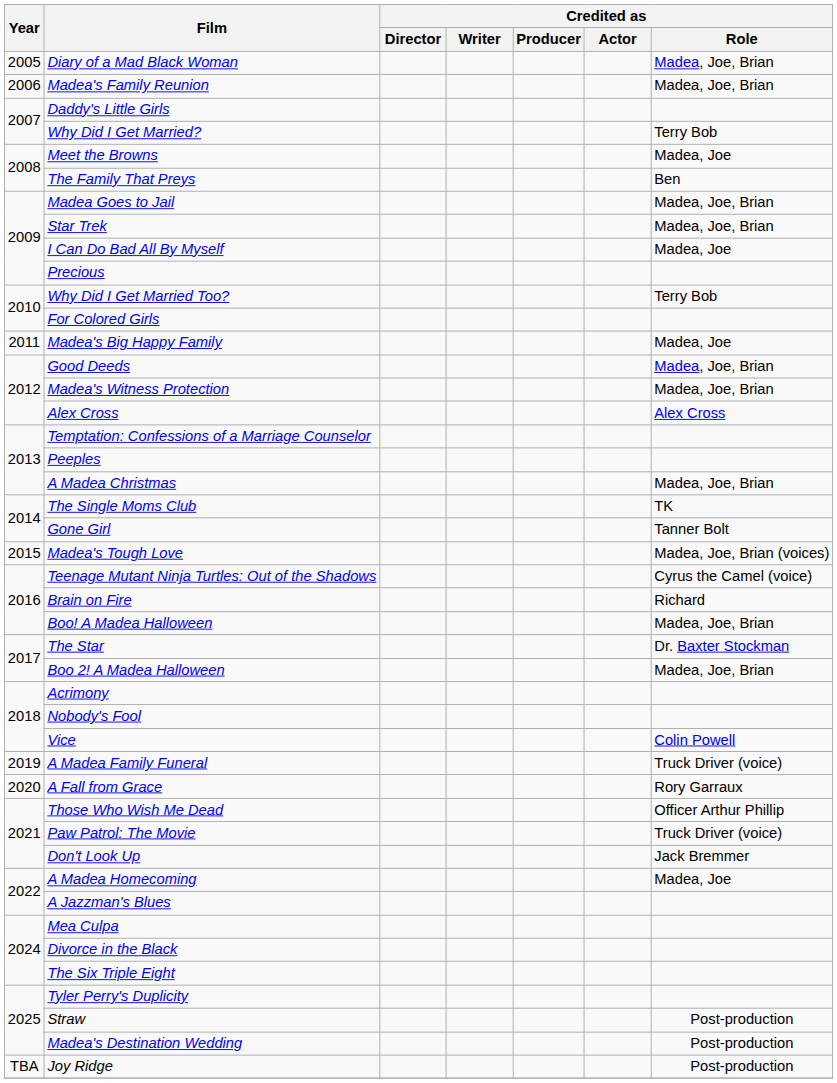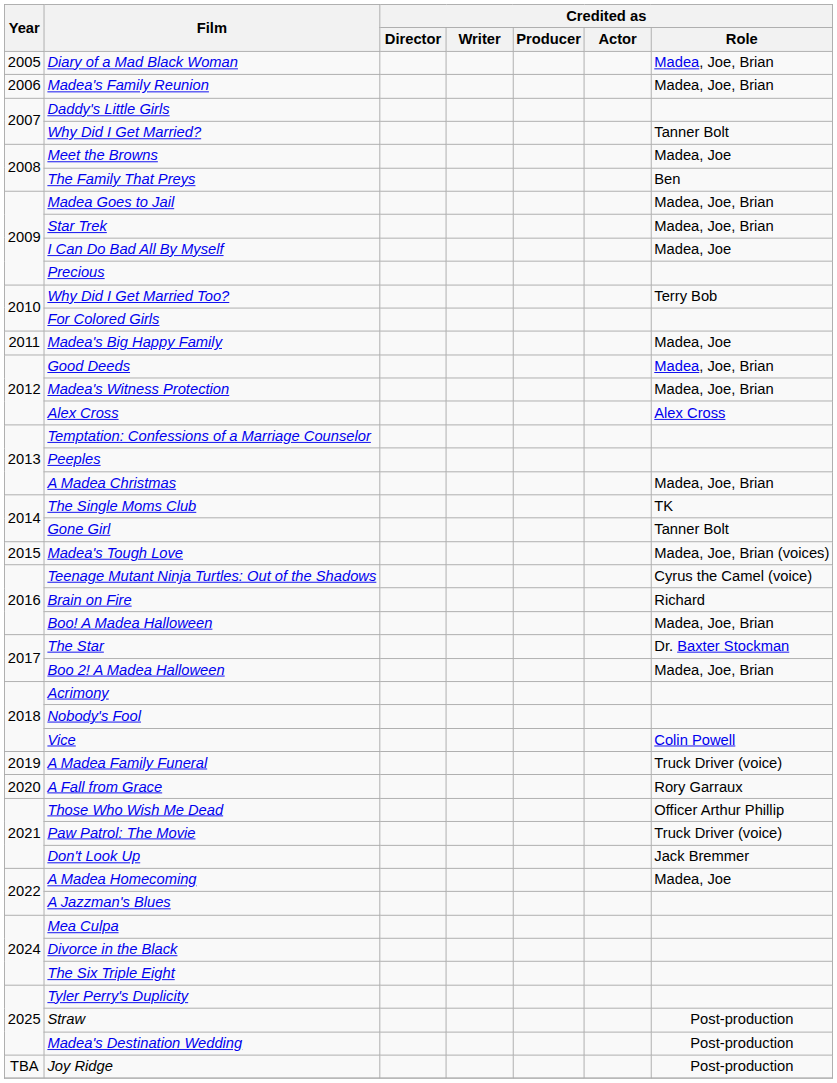 <table class="wikitable sortable">
 <tr>
 <th rowspan="2" style="width:33px;">Year</th>
 <th rowspan="2">Film</th>
 <th colspan="5" class="unsortable">Credited as</th>
 </tr>
 <tr>
 <th style="width:65px;">Director</th>
 <th style="width:65px;">Writer</th>
 <th style="width:65px;">Producer</th>
 <th style="width:65px;">Actor</th>
 <th>Role</th>
 </tr>
 <tr style="text-align:center;">
 <td>2005</td>
 <td style="text-align:left;"><em><a href='#'>Diary of a Mad Black Woman</a></em></td>
 <td></td>
 <td></td>
 <td></td>
 <td></td>
 <td style="text-align:left;"><a href='#'>Madea</a>, Joe, Brian</td>
 </tr>
 <tr style="text-align:center;">
 <td>2006</td>
 <td style="text-align:left;"><em><a href='#'>Madea's Family Reunion</a></em></td>
 <td></td>
 <td></td>
 <td></td>
 <td></td>
 <td style="text-align:left;">Madea, Joe, Brian</td>
 </tr>
 <tr style="text-align:center;">
 <td rowspan=2>2007</td>
 <td style="text-align:left;"><em><a href='#'>Daddy's Little Girls</a></em></td>
 <td></td>
 <td></td>
 <td></td>
 <td></td>
 <td style="text-align:left;"></td>
 </tr>
 <tr style="text-align:center;">
 <td style="text-align:left;"><em><a href='#'>Why Did I Get Married?</a></em></td>
 <td></td>
 <td></td>
 <td></td>
 <td></td>
-<td style="text-align:left;">Terry Bob</td>
+<td style="text-align:left;">Tanner Bolt</td>
 </tr>
 <tr style="text-align:center;">
 <td rowspan=2>2008</td>
 <td style="text-align:left;"><em><a href='#'>Meet the Browns</a></em></td>
 <td></td>
 <td></td>
 <td></td>
 <td></td>
 <td style="text-align:left;">Madea, Joe</td>
 </tr>
 <tr style="text-align:center;">
 <td style="text-align:left;"><em><a href='#'>The Family That Preys</a></em></td>
 <td></td>
 <td></td>
 <td></td>
 <td></td>
 <td style="text-align:left;">Ben</td>
 </tr>
 <tr style="text-align:center;">
 <td rowspan=4>2009</td>
 <td style="text-align:left;"><em><a href='#'>Madea Goes to Jail</a></em></td>
 <td></td>
 <td></td>
 <td></td>
 <td></td>
 <td style="text-align:left;">Madea, Joe, Brian</td>
 </tr>
 <tr style="text-align:center;">
 <td style="text-align:left;"><em><a href='#'>Star Trek</a></em></td>
 <td></td>
 <td></td>
 <td></td>
 <td></td>
 <td style="text-align:left;">Madea, Joe, Brian</td>
 </tr>
 <tr style="text-align:center;">
 <td style="text-align:left;"><em><a href='#'>I Can Do Bad All By Myself</a></em></td>
 <td></td>
 <td></td>
 <td></td>
 <td></td>
 <td style="text-align:left;">Madea, Joe</td>
 </tr>
 <tr style="text-align:center;">
 <td style="text-align:left;"><em><a href='#'>Precious</a></em></td>
 <td></td>
 <td></td>
 <td></td>
 <td></td>
 <td style="text-align:left;"></td>
 </tr>
 <tr style="text-align:center;">
 <td rowspan=2>2010</td>
 <td style="text-align:left;"><em><a href='#'>Why Did I Get Married Too?</a></em></td>
 <td></td>
 <td></td>
 <td></td>
 <td></td>
 <td style="text-align:left;">Terry Bob</td>
 </tr>
 <tr style="text-align:center;">
 <td style="text-align:left;"><em><a href='#'>For Colored Girls</a></em></td>
 <td></td>
 <td></td>
 <td></td>
 <td></td>
 <td style="text-align:left;"></td>
 </tr>
 <tr style="text-align:center;">
 <td>2011</td>
 <td style="text-align:left;"><em><a href='#'>Madea's Big Happy Family</a></em></td>
 <td></td>
 <td></td>
 <td></td>
 <td></td>
 <td style="text-align:left;">Madea, Joe</td>
 </tr>
 <tr style="text-align:center;">
 <td rowspan=3>2012</td>
 <td style="text-align:left;"><em><a href='#'>Good Deeds</a></em></td>
 <td></td>
 <td></td>
 <td></td>
 <td></td>
 <td style="text-align:left;"><a href='#'>Madea</a>, Joe, Brian</td>
 </tr>
 <tr style="text-align:center;">
 <td style="text-align:left;"><em><a href='#'>Madea's Witness Protection</a></em></td>
 <td></td>
 <td></td>
 <td></td>
 <td></td>
 <td style="text-align:left;">Madea, Joe, Brian</td>
 </tr>
 <tr style="text-align:center;">
 <td style="text-align:left;"><em><a href='#'>Alex Cross</a></em></td>
 <td></td>
 <td></td>
 <td></td>
 <td></td>
 <td style="text-align:left;"><a href='#'>Alex Cross</a></td>
 </tr>
 <tr style="text-align:center;">
 <td rowspan=3>2013</td>
 <td style="text-align:left;"><em><a href='#'>Temptation: Confessions of a Marriage Counselor</a></em></td>
 <td></td>
 <td></td>
 <td></td>
 <td></td>
 <td style="text-align:left;"></td>
 </tr>
 <tr style="text-align:center;">
 <td style="text-align:left;"><em><a href='#'>Peeples</a></em></td>
 <td></td>
 <td></td>
 <td></td>
 <td></td>
 <td style="text-align:left;"></td>
 </tr>
 <tr style="text-align:center;">
 <td style="text-align:left;"><em><a href='#'>A Madea Christmas</a></em></td>
 <td></td>
 <td></td>
 <td></td>
 <td></td>
 <td style="text-align:left;">Madea, Joe, Brian</td>
 </tr>
 <tr style="text-align:center;">
 <td rowspan=2>2014</td>
 <td style="text-align:left;"><em><a href='#'>The Single Moms Club</a></em></td>
 <td></td>
 <td></td>
 <td></td>
 <td></td>
 <td style="text-align:left;">TK</td>
 </tr>
 <tr style="text-align:center;">
 <td style="text-align:left;"><em><a href='#'>Gone Girl</a></em></td>
 <td></td>
 <td></td>
 <td></td>
 <td></td>
 <td style="text-align:left;">Tanner Bolt</td>
 </tr>
 <tr style="text-align:center;">
 <td>2015</td>
 <td style="text-align:left;"><em><a href='#'>Madea's Tough Love</a></em></td>
 <td></td>
 <td></td>
 <td></td>
 <td></td>
 <td style="text-align:left;">Madea, Joe, Brian (voices)</td>
 </tr>
 <tr style="text-align:center;">
 <td rowspan=3>2016</td>
 <td style="text-align:left;"><em><a href='#'>Teenage Mutant Ninja Turtles: Out of the Shadows</a></em></td>
 <td></td>
 <td></td>
 <td></td>
 <td></td>
 <td style="text-align:left;">Cyrus the Camel (voice)</td>
 </tr>
 <tr style="text-align:center;">
 <td style="text-align:left;"><em><a href='#'>Brain on Fire</a></em></td>
 <td></td>
 <td></td>
 <td></td>
 <td></td>
 <td style="text-align:left;">Richard</td>
 </tr>
 <tr style="text-align:center;">
 <td style="text-align:left;"><em><a href='#'>Boo! A Madea Halloween</a></em></td>
 <td></td>
 <td></td>
 <td></td>
 <td></td>
 <td style="text-align:left;">Madea, Joe, Brian</td>
 </tr>
 <tr style="text-align:center;">
 <td rowspan=2>2017</td>
 <td style="text-align:left;"><em><a href='#'>The Star</a></em></td>
 <td></td>
 <td></td>
 <td></td>
 <td></td>
 <td style="text-align:left;">Dr. <a href='#'>Baxter Stockman</a></td>
 </tr>
 <tr style="text-align:center;">
 <td style="text-align:left;"><em><a href='#'>Boo 2! A Madea Halloween</a></em></td>
 <td></td>
 <td></td>
 <td></td>
 <td></td>
 <td style="text-align:left;">Madea, Joe, Brian</td>
 </tr>
 <tr style="text-align:center;">
 <td rowspan=3>2018</td>
 <td style="text-align:left;"><em><a href='#'>Acrimony</a></em></td>
 <td></td>
 <td></td>
 <td></td>
 <td></td>
 <td style="text-align:left;"></td>
 </tr>
 <tr style="text-align:center;">
 <td style="text-align:left;"><em><a href='#'>Nobody's Fool</a></em></td>
 <td></td>
 <td></td>
 <td></td>
 <td></td>
 <td style="text-align:left;"></td>
 </tr>
 <tr style="text-align:center;">
 <td style="text-align:left;"><em><a href='#'>Vice</a></em></td>
 <td></td>
 <td></td>
 <td></td>
 <td></td>
 <td style="text-align:left;"><a href='#'>Colin Powell</a></td>
 </tr>
 <tr style="text-align:center;">
 <td>2019</td>
 <td style="text-align:left;"><em><a href='#'>A Madea Family Funeral</a></em></td>
 <td></td>
 <td></td>
 <td></td>
 <td></td>
 <td style="text-align:left;">Truck Driver (voice)</td>
 </tr>
 <tr style="text-align:center;">
 <td>2020</td>
 <td style="text-align:left;"><em><a href='#'>A Fall from Grace</a></em></td>
 <td></td>
 <td></td>
 <td></td>
 <td></td>
 <td style="text-align:left;">Rory Garraux</td>
 </tr>
 <tr style="text-align:center;">
 <td rowspan="3">2021</td>
 <td style="text-align:left;"><em><a href='#'>Those Who Wish Me Dead</a></em></td>
 <td></td>
 <td></td>
 <td></td>
 <td></td>
 <td style="text-align:left;">Officer Arthur Phillip</td>
 </tr>
 <tr>
 <td style="text-align:left;"><em><a href='#'>Paw Patrol: The Movie</a></em></td>
 <td></td>
 <td></td>
 <td></td>
 <td></td>
 <td style="text-align:left;">Truck Driver (voice)</td>
 </tr>
 <tr style="text-align:center;">
 <td style="text-align:left;"><em><a href='#'>Don't Look Up</a></em></td>
 <td></td>
 <td></td>
 <td></td>
 <td></td>
 <td style="text-align:left;">Jack Bremmer</td>
 </tr>
 <tr style="text-align:center;">
 <td rowspan=2>2022</td>
 <td style="text-align:left;"><em><a href='#'>A Madea Homecoming</a></em></td>
 <td></td>
 <td></td>
 <td></td>
 <td></td>
 <td style="text-align:left;">Madea, Joe</td>
 </tr>
 <tr style="text-align:center;">
 <td style="text-align:left;"><em><a href='#'>A Jazzman's Blues</a></em></td>
 <td></td>
 <td></td>
 <td></td>
 <td></td>
 <td></td>
 </tr>
 <tr style="text-align:center;">
 <td rowspan="3">2024</td>
 <td style="text-align:left;"><em><a href='#'>Mea Culpa</a></em></td>
 <td></td>
 <td></td>
 <td></td>
 <td></td>
 <td></td>
 </tr>
 <tr style="text-align:center;">
 <td style="text-align:left;"><em><a href='#'>Divorce in the Black</a></em></td>
 <td></td>
 <td></td>
 <td></td>
 <td></td>
 <td></td>
 </tr>
 <tr style="text-align:center;">
 <td style="text-align:left;"><em><a href='#'>The Six Triple Eight</a></em></td>
 <td></td>
 <td></td>
 <td></td>
 <td></td>
 <td></td>
 </tr>
 <tr style="text-align:center;">
 <td rowspan="3">2025</td>
 <td style="text-align:left;"><em><a href='#'>Tyler Perry's Duplicity</a></em></td>
 <td></td>
 <td></td>
 <td></td>
 <td></td>
 <td></td>
 </tr>
 <tr style="text-align: center;">
 <td style="text-align: left;"><em>Straw</em></td>
 <td></td>
 <td></td>
 <td></td>
 <td></td>
 <td>Post-production</td>
 </tr>
 <tr style="text-align:center;">
 <td style="text-align:left;"><em><a href='#'>Madea's Destination Wedding</a></em></td>
 <td></td>
 <td></td>
 <td></td>
 <td></td>
 <td>Post-production</td>
 </tr>
 <tr style="text-align:center;"style="text-align:center;">
 <td>TBA</td>
 <td style="text-align:left;"><em>Joy Ridge</em></td>
 <td></td>
 <td></td>
 <td></td>
 <td></td>
 <td>Post-production</td>
 </tr>
 <tr>
 </tr>
 </table>
